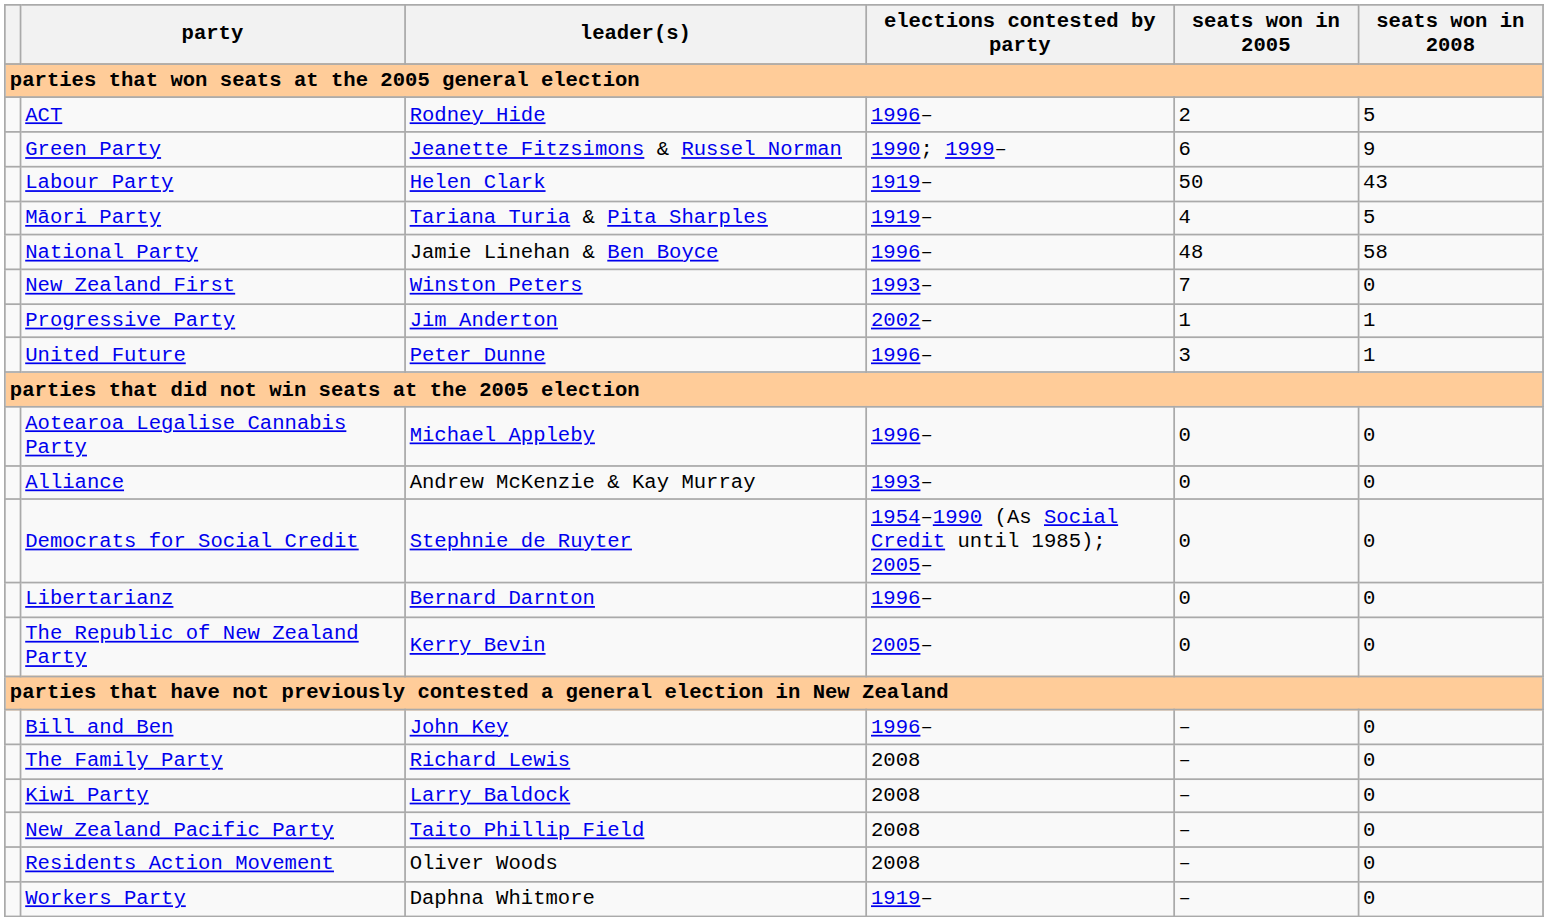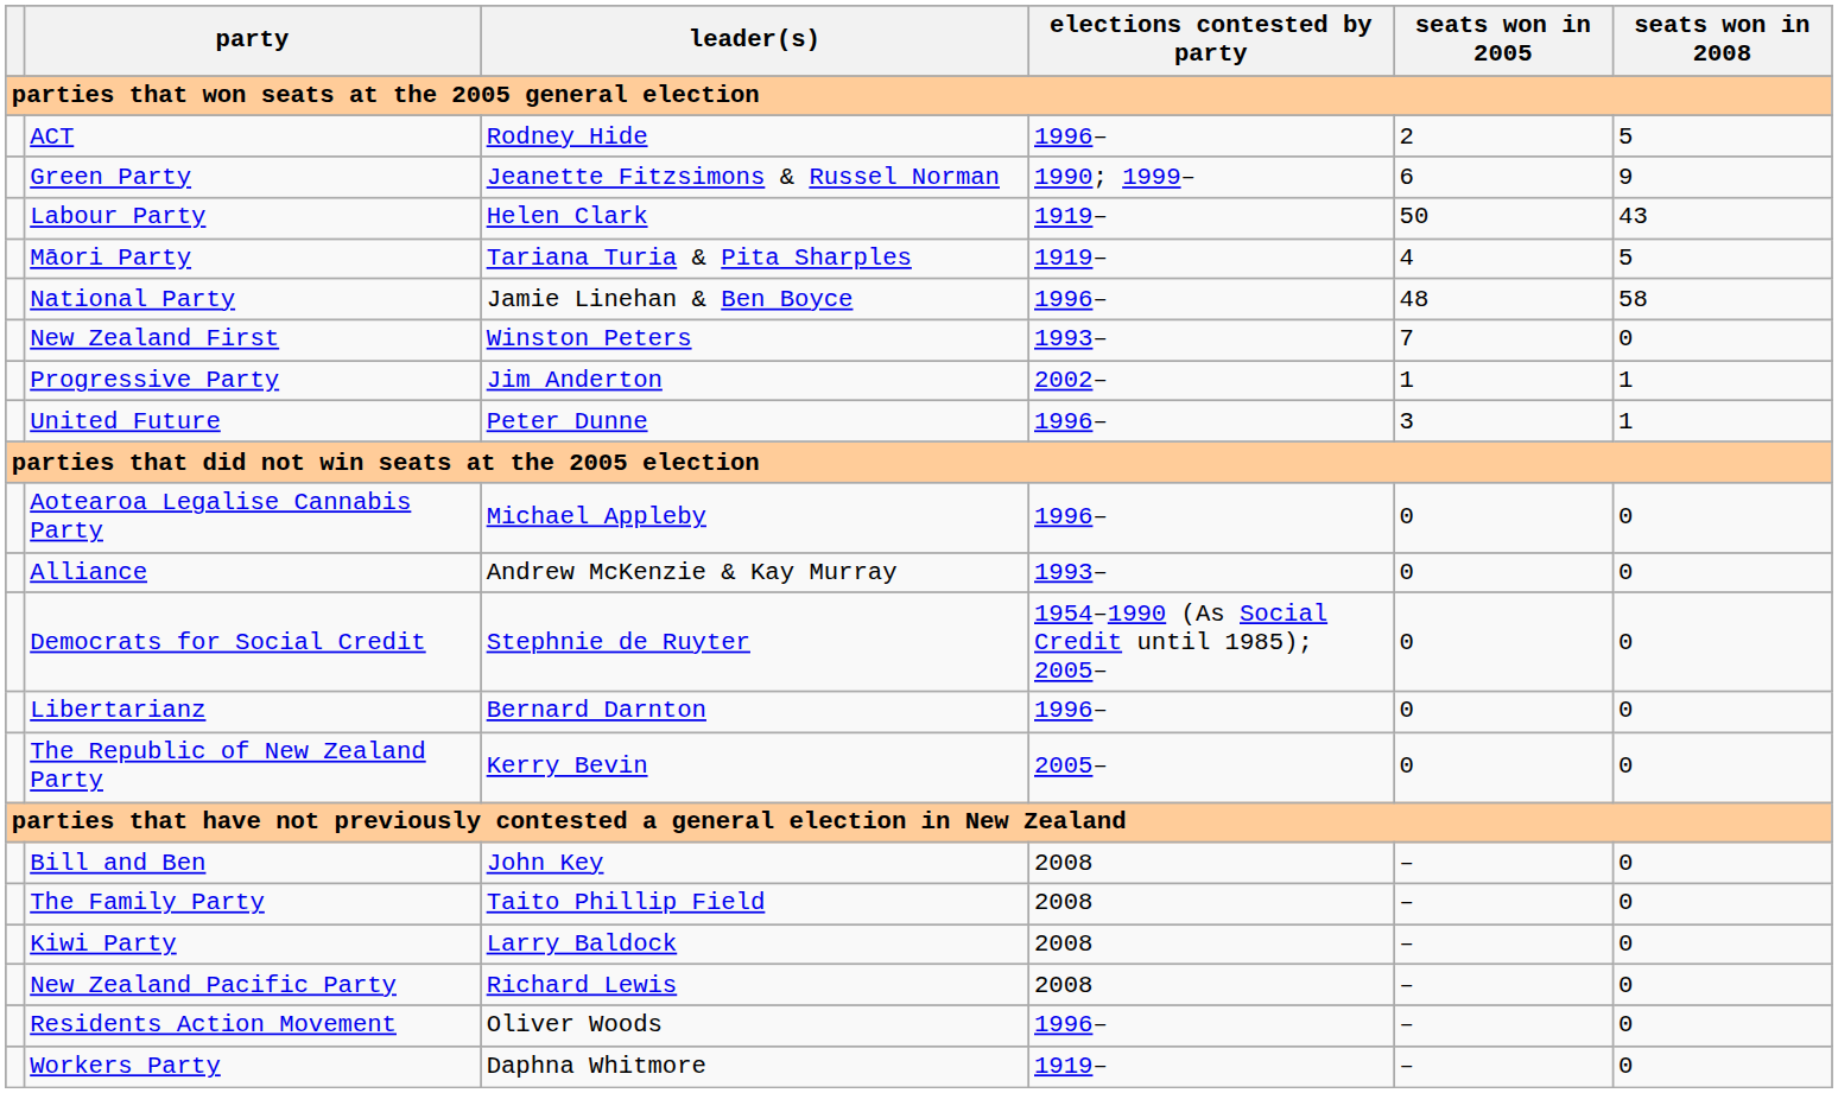 <table class="wikitable" width="70%" style="font-size: 91%; width=50%;">
 <tr>
 <th width=1%></th>
 <th width=25%>party</th>
 <th width=30%>leader(s)</th>
 <th width=20%>elections contested by party</th>
 <th width=12%>seats won in 2005</th>
 <th width=12%>seats won in 2008</th>
 </tr>
 <tr>
 <td bgcolor=#ffcc99 colspan=6><strong>parties that won seats at the 2005 general election</strong></td>
 </tr>
 <tr>
 <td bgcolor=></td>
 <td><a href='#'>ACT</a></td>
 <td><a href='#'>Rodney Hide</a></td>
 <td><a href='#'>1996</a>–</td>
 <td>2</td>
 <td>5</td>
 </tr>
 <tr>
 <td bgcolor=></td>
 <td><a href='#'>Green Party</a></td>
 <td><a href='#'>Jeanette Fitzsimons</a> & <a href='#'>Russel Norman</a></td>
 <td><a href='#'>1990</a>; <a href='#'>1999</a>–</td>
 <td>6</td>
 <td>9</td>
 </tr>
 <tr>
 <td bgcolor=></td>
 <td><a href='#'>Labour Party</a></td>
 <td><a href='#'>Helen Clark</a></td>
 <td><a href='#'>1919</a>–</td>
 <td>50</td>
 <td>43</td>
 </tr>
 <tr>
 <td bgcolor=></td>
 <td><a href='#'>Māori Party</a></td>
 <td><a href='#'>Tariana Turia</a> & <a href='#'>Pita Sharples</a></td>
 <td><a href='#'>1919</a>–</td>
 <td>4</td>
 <td>5</td>
 </tr>
 <tr>
 <td bgcolor=></td>
 <td><a href='#'>National Party</a></td>
 <td>Jamie Linehan & <a href='#'>Ben Boyce</a></td>
 <td><a href='#'>1996</a>–</td>
 <td>48</td>
 <td>58</td>
 </tr>
 <tr>
 <td bgcolor=></td>
 <td><a href='#'>New Zealand First</a></td>
 <td><a href='#'>Winston Peters</a></td>
 <td><a href='#'>1993</a>–</td>
 <td>7</td>
 <td>0</td>
 </tr>
 <tr>
 <td bgcolor=></td>
 <td><a href='#'>Progressive Party</a></td>
 <td><a href='#'>Jim Anderton</a></td>
 <td><a href='#'>2002</a>–</td>
 <td>1</td>
 <td>1</td>
 </tr>
 <tr>
 <td bgcolor=></td>
 <td><a href='#'>United Future</a></td>
 <td><a href='#'>Peter Dunne</a></td>
 <td><a href='#'>1996</a>–</td>
 <td>3</td>
 <td>1</td>
 </tr>
 <tr>
 <td bgcolor=#ffcc99 colspan=6><strong>parties that did not win seats at the 2005 election</strong></td>
 </tr>
 <tr>
 <td bgcolor=></td>
 <td><a href='#'>Aotearoa Legalise Cannabis Party</a></td>
 <td><a href='#'>Michael Appleby</a></td>
 <td><a href='#'>1996</a>–</td>
 <td>0</td>
 <td>0</td>
 </tr>
 <tr>
 <td bgcolor=></td>
 <td><a href='#'>Alliance</a></td>
 <td>Andrew McKenzie & Kay Murray</td>
 <td><a href='#'>1993</a>–</td>
 <td>0</td>
 <td>0</td>
 </tr>
 <tr>
 <td bgcolor=></td>
 <td><a href='#'>Democrats for Social Credit</a></td>
 <td><a href='#'>Stephnie de Ruyter</a></td>
 <td><a href='#'>1954</a>–<a href='#'>1990</a> (As <a href='#'>Social Credit</a> until 1985); <a href='#'>2005</a>–</td>
 <td>0</td>
 <td>0</td>
 </tr>
 <tr>
 <td bgcolor=></td>
 <td><a href='#'>Libertarianz</a></td>
 <td><a href='#'>Bernard Darnton</a></td>
 <td><a href='#'>1996</a>–</td>
 <td>0</td>
 <td>0</td>
 </tr>
 <tr>
 <td bgcolor=></td>
 <td><a href='#'>The Republic of New Zealand Party</a></td>
 <td><a href='#'>Kerry Bevin</a></td>
 <td><a href='#'>2005</a>–</td>
 <td>0</td>
 <td>0</td>
 </tr>
 <tr>
 <td bgcolor=#ffcc99 colspan=6><strong>parties that have not previously contested a general election in New Zealand</strong></td>
 </tr>
 <tr>
 <td bgcolor=></td>
 <td><a href='#'>Bill and Ben</a></td>
 <td><a href='#'>John Key</a></td>
-<td><a href='#'>1996</a>–</td>
+<td>2008</td>
 <td>–</td>
 <td>0</td>
 </tr>
 <tr>
 <td bgcolor=></td>
 <td><a href='#'>The Family Party</a></td>
-<td><a href='#'>Richard Lewis</a></td>
+<td><a href='#'>Taito Phillip Field</a></td>
 <td>2008</td>
 <td>–</td>
 <td>0</td>
 </tr>
 <tr>
 <td bgcolor=></td>
 <td><a href='#'>Kiwi Party</a></td>
 <td><a href='#'>Larry Baldock</a></td>
 <td>2008</td>
 <td>–</td>
 <td>0</td>
 </tr>
 <tr>
 <td bgcolor=></td>
 <td><a href='#'>New Zealand Pacific Party</a></td>
-<td><a href='#'>Taito Phillip Field</a></td>
+<td><a href='#'>Richard Lewis</a></td>
 <td>2008</td>
 <td>–</td>
 <td>0</td>
 </tr>
 <tr>
 <td bgcolor=></td>
 <td><a href='#'>Residents Action Movement</a></td>
 <td>Oliver Woods</td>
-<td>2008</td>
+<td><a href='#'>1996</a>–</td>
 <td>–</td>
 <td>0</td>
 </tr>
 <tr>
 <td bgcolor=></td>
 <td><a href='#'>Workers Party</a></td>
 <td>Daphna Whitmore</td>
 <td><a href='#'>1919</a>–</td>
 <td>–</td>
 <td>0</td>
 </tr>
 <tr>
 </tr>
 </table>
